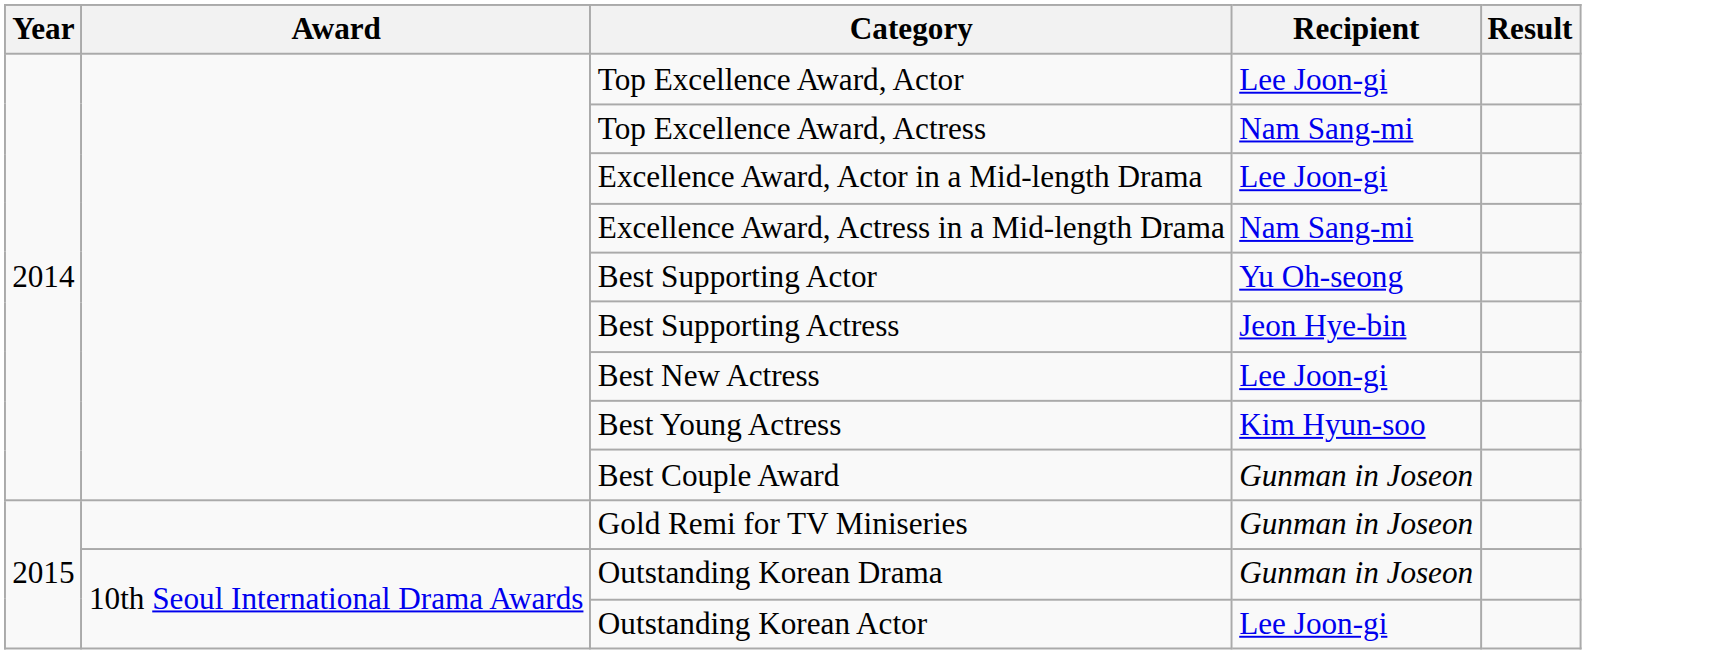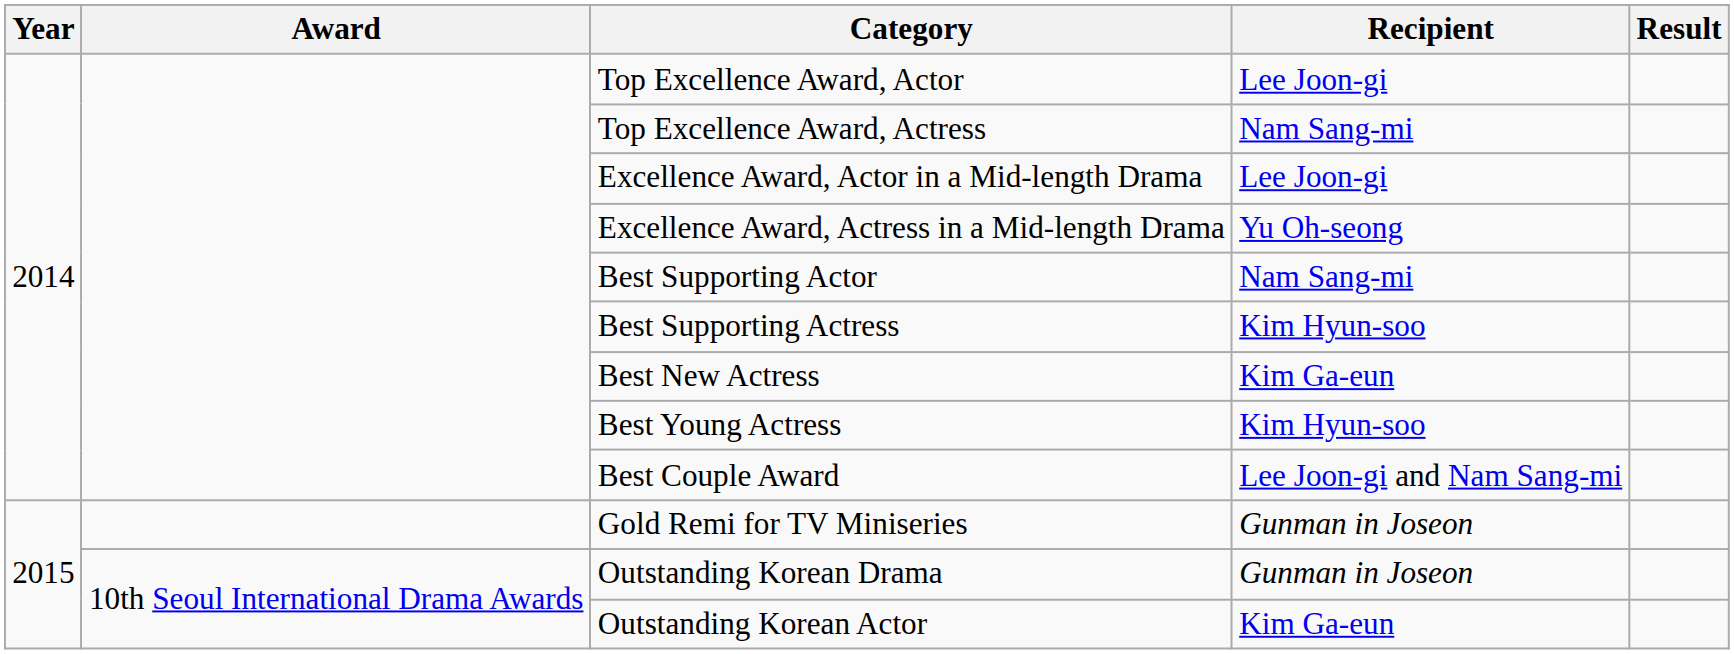 <table class="wikitable">
 <tr>
 <th>Year</th>
 <th>Award</th>
 <th>Category</th>
 <th>Recipient</th>
 <th>Result</th>
 </tr>
 <tr>
 <td rowspan=9>2014</td>
 <td rowspan=9></td>
 <td>Top Excellence Award, Actor</td>
 <td><a href='#'>Lee Joon-gi</a></td>
 <td></td>
 </tr>
 <tr>
 <td>Top Excellence Award, Actress</td>
 <td><a href='#'>Nam Sang-mi</a></td>
 <td></td>
 </tr>
 <tr>
 <td>Excellence Award, Actor in a Mid-length Drama</td>
 <td><a href='#'>Lee Joon-gi</a></td>
 <td></td>
 </tr>
 <tr>
 <td>Excellence Award, Actress in a Mid-length Drama</td>
+<td><a href='#'>Yu Oh-seong</a></td>
+<td></td>
+</tr>
+<tr>
+<td>Best Supporting Actor</td>
 <td><a href='#'>Nam Sang-mi</a></td>
 <td></td>
 </tr>
 <tr>
-<td>Best Supporting Actor</td>
-<td><a href='#'>Yu Oh-seong</a></td>
-<td></td>
-</tr>
-<tr>
 <td>Best Supporting Actress</td>
-<td><a href='#'>Jeon Hye-bin</a></td>
+<td><a href='#'>Kim Hyun-soo</a></td>
 <td></td>
 </tr>
 <tr>
 <td>Best New Actress</td>
-<td><a href='#'>Lee Joon-gi</a></td>
+<td><a href='#'>Kim Ga-eun</a></td>
 <td></td>
 </tr>
 <tr>
 <td>Best Young Actress</td>
 <td><a href='#'>Kim Hyun-soo</a></td>
 <td></td>
 </tr>
 <tr>
 <td>Best Couple Award</td>
-<td><em>Gunman in Joseon</em></td>
+<td><a href='#'>Lee Joon-gi</a> and <a href='#'>Nam Sang-mi</a></td>
 <td></td>
 </tr>
 <tr>
 <td rowspan=3>2015</td>
 <td></td>
 <td>Gold Remi for TV Miniseries</td>
 <td><em>Gunman in Joseon</em></td>
 <td></td>
 </tr>
 <tr>
 <td rowspan=2 style="text-align:center;">10th <a href='#'>Seoul International Drama Awards</a></td>
 <td>Outstanding Korean Drama</td>
 <td><em>Gunman in Joseon</em></td>
 <td></td>
 </tr>
 <tr>
 <td>Outstanding Korean Actor</td>
-<td><a href='#'>Lee Joon-gi</a></td>
+<td><a href='#'>Kim Ga-eun</a></td>
 <td></td>
 </tr>
 </table>
